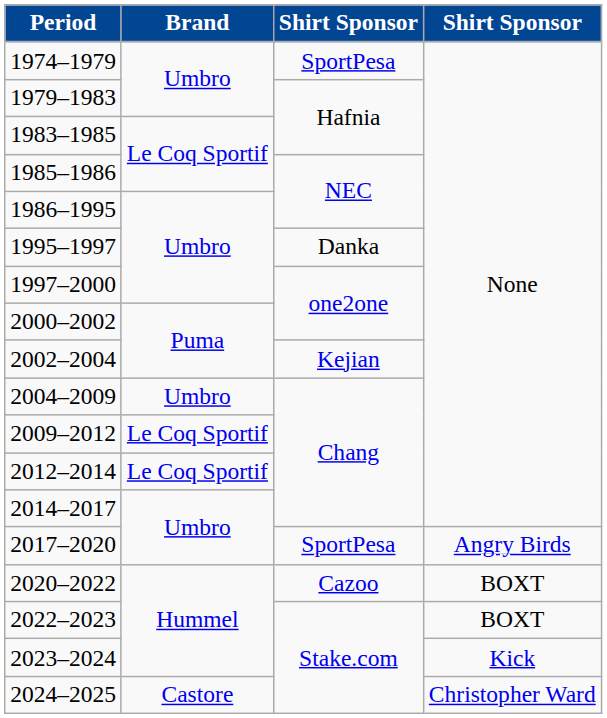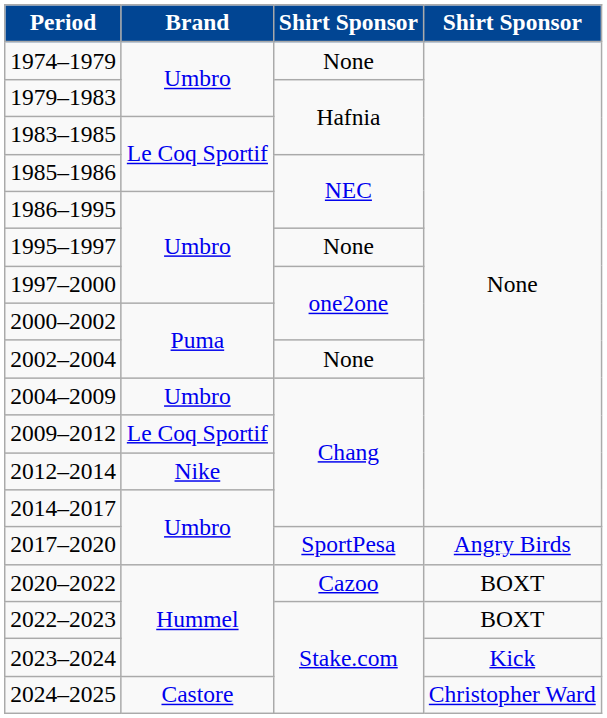 <table class="wikitable" style="text-align: center">
 <tr>
 <th style="background-color:#014593; color:white; border:3px ##;" scope="col">Period</th>
 <th style="background-color:#014593; color:white; border:3px ##;" scope="col">Brand</th>
 <th style="background-color:#014593; color:white; border:3px ##;" scope="col">Shirt Sponsor </th>
 <th style="background-color:#014593; color:white; border:3px ##;" scope="col">Shirt Sponsor </th>
 </tr>
 <tr>
 <td>1974–1979</td>
 <td rowspan="2"><a href='#'>Umbro</a></td>
-<td><a href='#'>SportPesa</a></td>
+<td>None</td>
 <td rowspan="13">None</td>
 </tr>
 <tr>
 <td>1979–1983</td>
 <td rowspan="2">Hafnia</td>
 </tr>
 <tr>
 <td>1983–1985</td>
 <td rowspan="2"><a href='#'>Le Coq Sportif</a></td>
 </tr>
 <tr>
 <td>1985–1986</td>
 <td rowspan="2"><a href='#'>NEC</a></td>
 </tr>
 <tr>
 <td>1986–1995</td>
 <td rowspan="3"><a href='#'>Umbro</a></td>
 </tr>
 <tr>
 <td>1995–1997</td>
-<td>Danka</td>
+<td>None</td>
 </tr>
 <tr>
 <td>1997–2000</td>
 <td rowspan="2"><a href='#'>one2one</a></td>
 </tr>
 <tr>
 <td>2000–2002</td>
 <td rowspan="2"><a href='#'>Puma</a></td>
 </tr>
 <tr>
 <td>2002–2004</td>
-<td><a href='#'>Kejian</a></td>
+<td>None</td>
 </tr>
 <tr>
 <td>2004–2009</td>
 <td><a href='#'>Umbro</a></td>
 <td rowspan="4"><a href='#'>Chang</a></td>
 </tr>
 <tr>
 <td>2009–2012</td>
 <td><a href='#'>Le Coq Sportif</a></td>
 </tr>
 <tr>
 <td>2012–2014</td>
-<td><a href='#'>Le Coq Sportif</a></td>
+<td><a href='#'>Nike</a></td>
 </tr>
 <tr>
 <td>2014–2017</td>
 <td rowspan="2"><a href='#'>Umbro</a></td>
 </tr>
 <tr>
 <td>2017–2020</td>
 <td><a href='#'>SportPesa</a></td>
 <td><a href='#'>Angry Birds</a></td>
 </tr>
 <tr>
 <td>2020–2022</td>
 <td rowspan="3"><a href='#'>Hummel</a></td>
 <td><a href='#'>Cazoo</a></td>
 <td>BOXT</td>
 </tr>
 <tr>
 <td>2022–2023</td>
 <td rowspan="3"><a href='#'>Stake.com</a></td>
 <td>BOXT</td>
 </tr>
 <tr>
 <td>2023–2024</td>
 <td rowspan="1"><a href='#'>Kick</a></td>
 </tr>
 <tr>
 <td>2024–2025</td>
 <td><a href='#'>Castore</a></td>
 <td rowspan="1"><a href='#'>Christopher Ward</a></td>
 </tr>
 </table>
